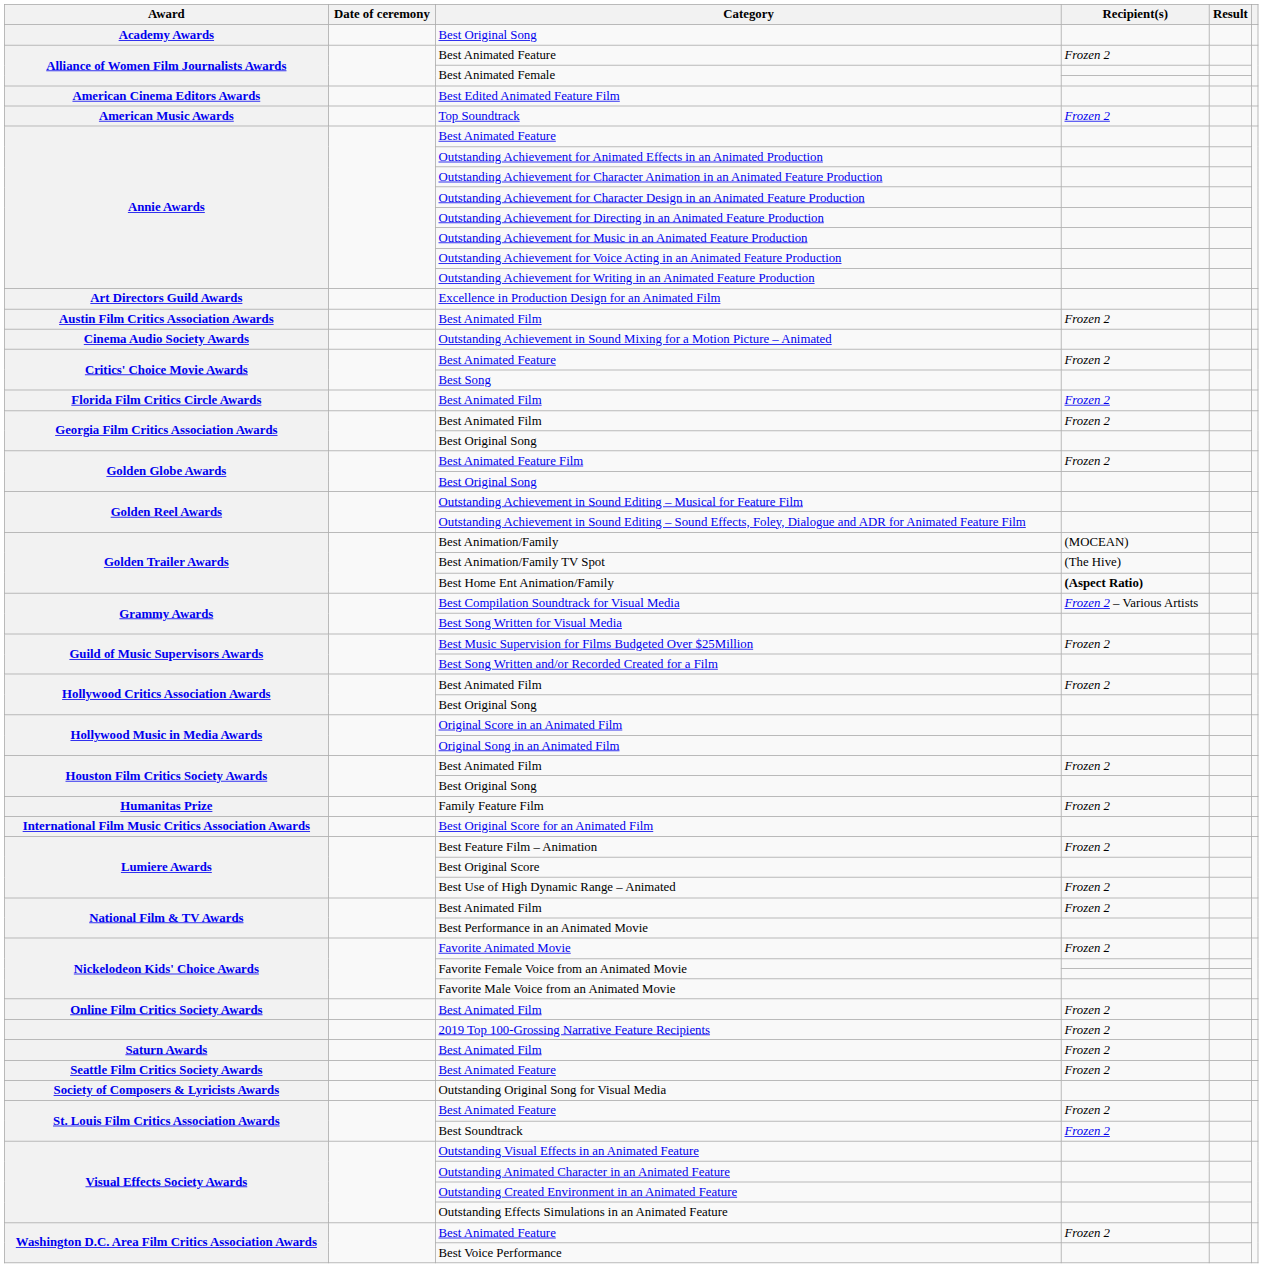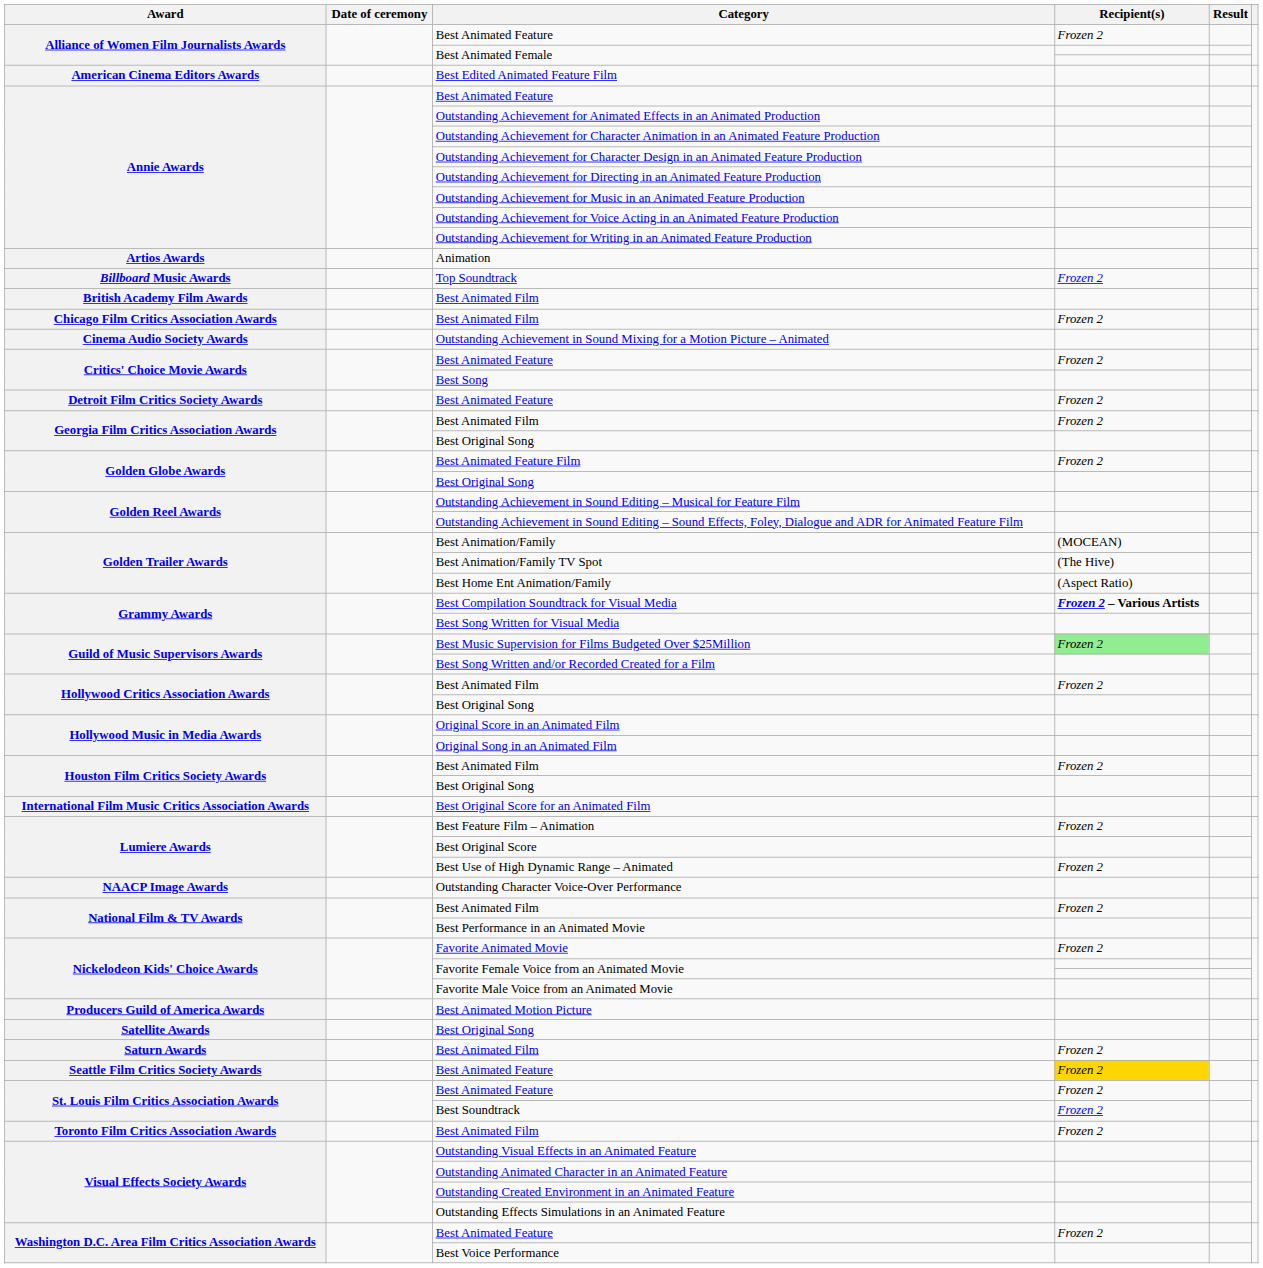 <table class="wikitable sortable plainrowheaders" style="width: 99%;">
 <tr>
 <th scope="col">Award</th>
 <th scope="col">Date of ceremony</th>
 <th scope="col">Category</th>
 <th scope="col">Recipient(s)</th>
 <th scope="col">Result</th>
 <th scope="col" class="unsortable"></th>
-</tr>
-<tr>
-<th scope="row"><a href='#'>Academy Awards</a></th>
-<td><a href='#'></a></td>
-<td><a href='#'>Best Original Song</a></td>
-<td></td>
-<td></td>
-<td style="text-align: center;"></td>
 </tr>
 <tr>
 <th scope="rowgroup" rowspan="3"><a href='#'>Alliance of Women Film Journalists Awards</a></th>
 <td rowspan="3"></td>
 <td>Best Animated Feature</td>
 <td><em>Frozen 2</em></td>
 <td></td>
 <td rowspan="3" style="text-align: center;"></td>
 </tr>
 <tr>
 <td rowspan="2">Best Animated Female</td>
 <td></td>
 <td></td>
 </tr>
 <tr>
 <td></td>
 <td></td>
 </tr>
 <tr>
 <th scope="row"><a href='#'>American Cinema Editors Awards</a></th>
 <td><a href='#'></a></td>
 <td><a href='#'>Best Edited Animated Feature Film</a></td>
 <td></td>
 <td></td>
 <td style="text-align: center;"><br></td>
-</tr>
-<tr>
-<th scope="row"><a href='#'>American Music Awards</a></th>
-<td><a href='#'></a></td>
-<td><a href='#'>Top Soundtrack</a></td>
-<td><em><a href='#'>Frozen 2</a></em></td>
-<td></td>
-<td style="text-align: center;"></td>
 </tr>
 <tr>
 <th scope="rowgroup" rowspan="8"><a href='#'>Annie Awards</a></th>
 <td rowspan="8"><a href='#'></a></td>
 <td><a href='#'>Best Animated Feature</a></td>
 <td></td>
 <td></td>
 <td rowspan="8" style="text-align: center;"></td>
 </tr>
 <tr>
 <td><a href='#'>Outstanding Achievement for Animated Effects in an Animated Production</a></td>
 <td></td>
 <td></td>
 </tr>
 <tr>
 <td><a href='#'>Outstanding Achievement for Character Animation in an Animated Feature Production</a></td>
 <td></td>
 <td></td>
 </tr>
 <tr>
 <td><a href='#'>Outstanding Achievement for Character Design in an Animated Feature Production</a></td>
 <td></td>
 <td></td>
 </tr>
 <tr>
 <td><a href='#'>Outstanding Achievement for Directing in an Animated Feature Production</a></td>
 <td></td>
 <td></td>
 </tr>
 <tr>
 <td><a href='#'>Outstanding Achievement for Music in an Animated Feature Production</a></td>
 <td></td>
 <td></td>
 </tr>
 <tr>
 <td><a href='#'>Outstanding Achievement for Voice Acting in an Animated Feature Production</a></td>
 <td></td>
 <td></td>
 </tr>
 <tr>
 <td><a href='#'>Outstanding Achievement for Writing in an Animated Feature Production</a></td>
 <td></td>
 <td></td>
 </tr>
 <tr>
-<th scope="row"><a href='#'>Art Directors Guild Awards</a></th>
-<td></td>
-<td><a href='#'>Excellence in Production Design for an Animated Film</a></td>
+<th scope="row"><a href='#'>Artios Awards</a></th>
+<td><a href='#'></a></td>
+<td>Animation</td>
 <td></td>
 <td></td>
 <td style="text-align: center;"></td>
 </tr>
 <tr>
-<th scope="row"><a href='#'>Austin Film Critics Association Awards</a></th>
+<th scope="row"><a href='#'><em>Billboard</em> Music Awards</a></th>
+<td><a href='#'></a></td>
+<td><a href='#'>Top Soundtrack</a></td>
+<td><em><a href='#'>Frozen 2</a></em></td>
+<td></td>
+<td style="text-align: center;"></td>
+</tr>
+<tr>
+<th scope="row"><a href='#'>British Academy Film Awards</a></th>
+<td><a href='#'></a></td>
+<td><a href='#'>Best Animated Film</a></td>
+<td></td>
+<td></td>
+<td style="text-align: center;"><br></td>
+</tr>
+<tr>
+<th scope="row"><a href='#'>Chicago Film Critics Association Awards</a></th>
 <td><a href='#'></a></td>
 <td><a href='#'>Best Animated Film</a></td>
 <td><em>Frozen 2</em></td>
 <td></td>
 <td style="text-align: center;"><br></td>
 </tr>
 <tr>
 <th scope="row"><a href='#'>Cinema Audio Society Awards</a></th>
 <td><a href='#'></a></td>
 <td><a href='#'>Outstanding Achievement in Sound Mixing for a Motion Picture – Animated</a></td>
 <td></td>
 <td></td>
 <td style="text-align: center;"></td>
 </tr>
 <tr>
 <th scope="rowgroup" rowspan="2"><a href='#'>Critics' Choice Movie Awards</a></th>
 <td rowspan="2"><a href='#'></a></td>
 <td><a href='#'>Best Animated Feature</a></td>
 <td><em>Frozen 2</em></td>
 <td></td>
 <td rowspan="2" style="text-align: center;"></td>
 </tr>
 <tr>
 <td><a href='#'>Best Song</a></td>
 <td></td>
 <td></td>
 </tr>
 <tr>
-<th scope="row"><a href='#'>Florida Film Critics Circle Awards</a></th>
-<td><a href='#'></a></td>
-<td><a href='#'>Best Animated Film</a></td>
-<td><em><a href='#'>Frozen 2</a></em></td>
+<th scope="row"><a href='#'>Detroit Film Critics Society Awards</a></th>
+<td></td>
+<td><a href='#'>Best Animated Feature</a></td>
+<td><em>Frozen 2</em></td>
 <td></td>
 <td style="text-align: center;"></td>
 </tr>
 <tr>
 <th scope="rowgroup" rowspan="2"><a href='#'>Georgia Film Critics Association Awards</a></th>
 <td rowspan="2"></td>
 <td>Best Animated Film</td>
 <td><em>Frozen 2</em></td>
 <td></td>
 <td rowspan="2" style="text-align: center;"></td>
 </tr>
 <tr>
 <td>Best Original Song</td>
 <td></td>
 <td></td>
 </tr>
 <tr>
 <th scope="rowgroup" rowspan="2"><a href='#'>Golden Globe Awards</a></th>
 <td rowspan="2"><a href='#'></a></td>
 <td><a href='#'>Best Animated Feature Film</a></td>
 <td><em>Frozen 2</em></td>
 <td></td>
 <td rowspan="2" style="text-align: center;"></td>
 </tr>
 <tr>
 <td><a href='#'>Best Original Song</a></td>
 <td></td>
 <td></td>
 </tr>
 <tr>
 <th scope="rowgroup" rowspan="2"><a href='#'>Golden Reel Awards</a></th>
 <td rowspan="2"></td>
 <td><a href='#'>Outstanding Achievement in Sound Editing – Musical for Feature Film</a></td>
 <td></td>
 <td></td>
 <td rowspan="2" style="text-align: center;"></td>
 </tr>
 <tr>
 <td><a href='#'>Outstanding Achievement in Sound Editing – Sound Effects, Foley, Dialogue and ADR for Animated Feature Film</a></td>
 <td></td>
 <td></td>
 </tr>
 <tr>
 <th scope="rowgroup" rowspan="3"><a href='#'>Golden Trailer Awards</a></th>
 <td rowspan="3"></td>
 <td>Best Animation/Family</td>
 <td> (MOCEAN)</td>
 <td></td>
 <td rowspan="3" style="text-align: center;"></td>
 </tr>
 <tr>
 <td>Best Animation/Family TV Spot</td>
 <td> (The Hive)</td>
 <td></td>
 </tr>
 <tr>
 <td>Best Home Ent Animation/Family</td>
-<td><strong> (Aspect Ratio)</strong></td>
+<td> (Aspect Ratio)</td>
 <td></td>
 </tr>
 <tr>
 <th scope="rowgroup" rowspan="2"><a href='#'>Grammy Awards</a></th>
 <td rowspan="2"><a href='#'></a></td>
 <td><a href='#'>Best Compilation Soundtrack for Visual Media</a></td>
-<td><em><a href='#'>Frozen 2</a></em> – Various Artists</td>
+<td><strong><em><a href='#'>Frozen 2</a></em> – Various Artists</strong></td>
 <td></td>
 <td rowspan="2" style="text-align: center;"></td>
 </tr>
 <tr>
 <td><a href='#'>Best Song Written for Visual Media</a></td>
 <td></td>
 <td></td>
 </tr>
 <tr>
 <th scope="rowgroup" rowspan="2"><a href='#'>Guild of Music Supervisors Awards</a></th>
 <td rowspan="2"></td>
 <td><a href='#'>Best Music Supervision for Films Budgeted Over $25Million</a></td>
-<td><em>Frozen 2</em></td>
+<td style="background: lightgreen;"><em>Frozen 2</em></td>
 <td></td>
 <td rowspan="2" style="text-align: center;"></td>
 </tr>
 <tr>
 <td><a href='#'>Best Song Written and/or Recorded Created for a Film</a></td>
 <td></td>
 <td></td>
 </tr>
 <tr>
 <th scope="rowgroup" rowspan="2"><a href='#'>Hollywood Critics Association Awards</a></th>
 <td rowspan="2"><a href='#'></a></td>
 <td>Best Animated Film</td>
 <td><em>Frozen 2</em></td>
 <td></td>
 <td rowspan="2" style="text-align: center;"><br></td>
 </tr>
 <tr>
 <td>Best Original Song</td>
 <td></td>
 <td></td>
 </tr>
 <tr>
 <th scope="rowgroup" rowspan="2"><a href='#'>Hollywood Music in Media Awards</a></th>
 <td rowspan="2"></td>
 <td><a href='#'>Original Score in an Animated Film</a></td>
 <td></td>
 <td></td>
 <td rowspan="2" style="text-align: center;"><br></td>
 </tr>
 <tr>
 <td><a href='#'>Original Song in an Animated Film</a></td>
 <td></td>
 <td></td>
 </tr>
 <tr>
 <th scope="rowgroup" rowspan="2"><a href='#'>Houston Film Critics Society Awards</a></th>
 <td rowspan="2"><a href='#'></a></td>
 <td>Best Animated Film</td>
 <td><em>Frozen 2</em></td>
 <td></td>
 <td rowspan="2" style="text-align: center;"><br></td>
 </tr>
 <tr>
 <td>Best Original Song</td>
 <td></td>
 <td></td>
 </tr>
 <tr>
-<th scope="row"><a href='#'>Humanitas Prize</a></th>
-<td></td>
-<td>Family Feature Film</td>
-<td><em>Frozen 2</em></td>
-<td></td>
-<td style="text-align: center;"></td>
-</tr>
-<tr>
 <th scope="row"><a href='#'>International Film Music Critics Association Awards</a></th>
 <td></td>
 <td><a href='#'>Best Original Score for an Animated Film</a></td>
 <td></td>
 <td></td>
 <td style="text-align: center;"><br></td>
 </tr>
 <tr>
 <th scope="rowgroup" rowspan="3"><a href='#'>Lumiere Awards</a></th>
 <td rowspan="3"></td>
 <td>Best Feature Film – Animation</td>
 <td><em>Frozen 2</em></td>
 <td></td>
 <td rowspan="3" style="text-align: center;"></td>
 </tr>
 <tr>
 <td>Best Original Score</td>
 <td></td>
 <td></td>
 </tr>
 <tr>
 <td>Best Use of High Dynamic Range – Animated</td>
 <td><em>Frozen 2</em></td>
 <td></td>
+</tr>
+<tr>
+<th scope="row"><a href='#'>NAACP Image Awards</a></th>
+<td><a href='#'></a></td>
+<td>Outstanding Character Voice-Over Performance</td>
+<td></td>
+<td></td>
+<td style="text-align: center;"></td>
 </tr>
 <tr>
 <th scope="rowgroup" rowspan="2"><a href='#'>National Film & TV Awards</a></th>
 <td rowspan="2"></td>
 <td>Best Animated Film</td>
 <td><em>Frozen 2</em></td>
 <td></td>
 <td rowspan="2" style="text-align: center;"><br></td>
 </tr>
 <tr>
 <td>Best Performance in an Animated Movie</td>
 <td></td>
 <td></td>
 </tr>
 <tr>
 <th scope="rowgroup" rowspan="4"><a href='#'>Nickelodeon Kids' Choice Awards</a></th>
 <td rowspan="4"><a href='#'></a></td>
 <td><a href='#'>Favorite Animated Movie</a></td>
 <td><em>Frozen 2</em></td>
 <td></td>
 <td rowspan="4" style="text-align: center;"></td>
 </tr>
 <tr>
 <td rowspan="2">Favorite Female Voice from an Animated Movie</td>
 <td></td>
 <td></td>
 </tr>
 <tr>
 <td></td>
 <td></td>
 </tr>
 <tr>
 <td>Favorite Male Voice from an Animated Movie</td>
 <td></td>
 <td></td>
 </tr>
 <tr>
-<th scope="row"><a href='#'>Online Film Critics Society Awards</a></th>
+<th scope="row"><a href='#'>Producers Guild of America Awards</a></th>
 <td><a href='#'></a></td>
-<td><a href='#'>Best Animated Film</a></td>
-<td><em>Frozen 2</em></td>
+<td><a href='#'>Best Animated Motion Picture</a></td>
+<td></td>
 <td></td>
 <td style="text-align: center;"></td>
 </tr>
 <tr>
-<th scope="row"></th>
+<th scope="row"><a href='#'>Satellite Awards</a></th>
+<td><a href='#'></a></td>
+<td><a href='#'>Best Original Song</a></td>
 <td></td>
-<td><a href='#'>2019 Top 100-Grossing Narrative Feature Recipients</a></td>
-<td><em>Frozen 2</em></td>
 <td></td>
 <td style="text-align: center;"></td>
 </tr>
 <tr>
 <th scope="row"><a href='#'>Saturn Awards</a></th>
 <td><a href='#'></a></td>
 <td><a href='#'>Best Animated Film</a></td>
 <td><em>Frozen 2</em></td>
 <td></td>
 <td style="text-align: center;"><br></td>
 </tr>
 <tr>
 <th scope="row"><a href='#'>Seattle Film Critics Society Awards</a></th>
 <td></td>
 <td><a href='#'>Best Animated Feature</a></td>
-<td><em>Frozen 2</em></td>
-<td></td>
-<td style="text-align: center;"></td>
-</tr>
-<tr>
-<th scope="row"><a href='#'>Society of Composers & Lyricists Awards</a></th>
-<td></td>
-<td>Outstanding Original Song for Visual Media</td>
-<td></td>
+<td style="background: gold;"><em>Frozen 2</em></td>
 <td></td>
 <td style="text-align: center;"></td>
 </tr>
 <tr>
 <th scope="rowgroup" rowspan="2"><a href='#'>St. Louis Film Critics Association Awards</a></th>
 <td rowspan="2"></td>
 <td><a href='#'>Best Animated Feature</a></td>
 <td><em>Frozen 2</em></td>
 <td></td>
 <td rowspan="2" style="text-align: center;"></td>
 </tr>
 <tr>
 <td>Best Soundtrack</td>
 <td><em><a href='#'>Frozen 2</a></em></td>
 <td></td>
+</tr>
+<tr>
+<th scope="row"><a href='#'>Toronto Film Critics Association Awards</a></th>
+<td><a href='#'></a></td>
+<td><a href='#'>Best Animated Film</a></td>
+<td><em>Frozen 2</em></td>
+<td></td>
+<td style="text-align: center;"></td>
 </tr>
 <tr>
 <th scope="rowgroup" rowspan="4"><a href='#'>Visual Effects Society Awards</a></th>
 <td rowspan="4"><a href='#'></a></td>
 <td><a href='#'>Outstanding Visual Effects in an Animated Feature</a></td>
 <td></td>
 <td></td>
 <td rowspan="4" style="text-align: center;"></td>
 </tr>
 <tr>
 <td><a href='#'>Outstanding Animated Character in an Animated Feature</a></td>
 <td></td>
 <td></td>
 </tr>
 <tr>
 <td><a href='#'>Outstanding Created Environment in an Animated Feature</a></td>
 <td></td>
 <td></td>
 </tr>
 <tr>
 <td>Outstanding Effects Simulations in an Animated Feature</td>
 <td></td>
 <td></td>
 </tr>
 <tr>
 <th scope="rowgroup" rowspan="2"><a href='#'>Washington D.C. Area Film Critics Association Awards</a></th>
 <td rowspan="2"><a href='#'></a></td>
 <td><a href='#'>Best Animated Feature</a></td>
 <td><em>Frozen 2</em></td>
 <td></td>
 <td rowspan="2" style="text-align: center;"></td>
 </tr>
 <tr>
 <td>Best Voice Performance</td>
 <td></td>
 <td></td>
 </tr>
 </table>
